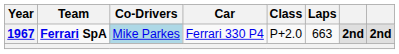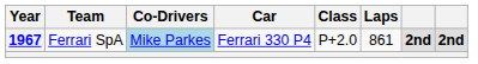 <table class="wikitable" style="text-align:center; font-size:90%">
 <tr>
 <th>Year</th>
 <th>Team</th>
 <th>Co-Drivers</th>
 <th>Car</th>
 <th>Class</th>
 <th>Laps</th>
 <th></th>
 <th></th>
 </tr>
 <tr>
 <th><a href='#'>1967</a></th>
-<td align=left><strong> <a href='#'>Ferrari</a> SpA</strong></td>
+<td align=left> <a href='#'>Ferrari</a> SpA</td>
 <td align=left style="background: lightblue;"> <a href='#'>Mike Parkes</a></td>
 <td align=left><a href='#'>Ferrari 330 P4</a></td>
 <td>P+2.0</td>
-<td>663</td>
+<td>861</td>
 <td style="background:#dfdfdf;"><strong>2nd</strong></td>
 <td style="background:#dfdfdf;"><strong>2nd</strong></td>
 </tr>
 <tr>
 <th colspan="8"></th>
 </tr>
 </table>
